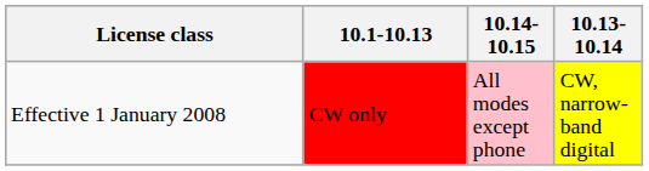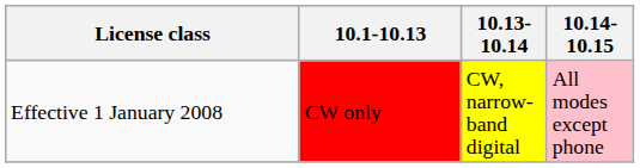 <table class="wikitable" style="font-size:70%">
 <tr>
 <th style="width: 150px;">License class</th>
 <th style="width: 80px;">10.1-10.13</th>
+<th style="width: 40px;">10.13-10.14</th>
 <th style="width: 40px;">10.14-10.15</th>
-<th style="width: 40px;">10.13-10.14</th>
 </tr>
 <tr>
 <td>Effective 1 January 2008</td>
 <td style="background-color: red">CW only</td>
+<td style="background-color: yellow">CW, narrow-band digital</td>
 <td style="background-color: pink">All modes except phone</td>
-<td style="background-color: yellow">CW, narrow-band digital</td>
 </tr>
 </table>
